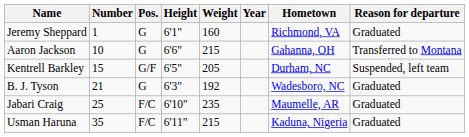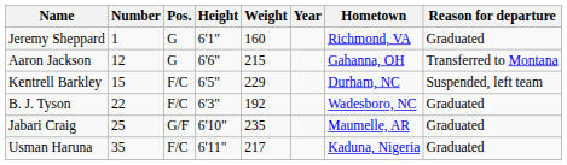 <table class="wikitable sortable" border="1">
 <tr>
 <th>Name</th>
 <th>Number</th>
 <th>Pos.</th>
 <th>Height</th>
 <th>Weight</th>
 <th>Year</th>
 <th>Hometown</th>
 <th class="unsortable">Reason for departure</th>
 </tr>
 <tr>
 <td>Jeremy Sheppard</td>
 <td>1</td>
 <td>G</td>
 <td>6'1"</td>
 <td>160</td>
 <td></td>
 <td><a href='#'>Richmond, VA</a></td>
 <td>Graduated</td>
 </tr>
 <tr>
 <td>Aaron Jackson</td>
-<td>10</td>
+<td>12</td>
 <td>G</td>
 <td>6'6"</td>
 <td>215</td>
 <td></td>
 <td><a href='#'>Gahanna, OH</a></td>
 <td>Transferred to <a href='#'>Montana</a></td>
 </tr>
 <tr>
 <td>Kentrell Barkley</td>
 <td>15</td>
-<td>G/F</td>
+<td>F/C</td>
 <td>6'5"</td>
-<td>205</td>
+<td>229</td>
 <td></td>
 <td><a href='#'>Durham, NC</a></td>
 <td>Suspended, left team</td>
 </tr>
 <tr>
 <td>B. J. Tyson</td>
-<td>21</td>
-<td>G</td>
+<td>22</td>
+<td>F/C</td>
 <td>6'3"</td>
 <td>192</td>
 <td></td>
 <td><a href='#'>Wadesboro, NC</a></td>
 <td>Graduated</td>
 </tr>
 <tr>
 <td>Jabari Craig</td>
 <td>25</td>
-<td>F/C</td>
+<td>G/F</td>
 <td>6'10"</td>
 <td>235</td>
 <td></td>
 <td><a href='#'>Maumelle, AR</a></td>
 <td>Graduated</td>
 </tr>
 <tr>
 <td>Usman Haruna</td>
 <td>35</td>
 <td>F/C</td>
 <td>6'11"</td>
-<td>215</td>
+<td>217</td>
 <td></td>
 <td><a href='#'>Kaduna, Nigeria</a></td>
 <td>Graduated</td>
 </tr>
 </table>
